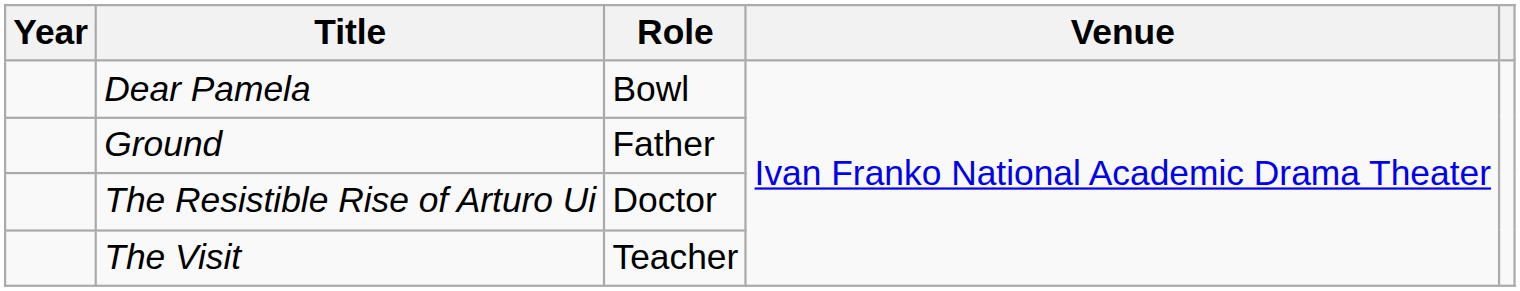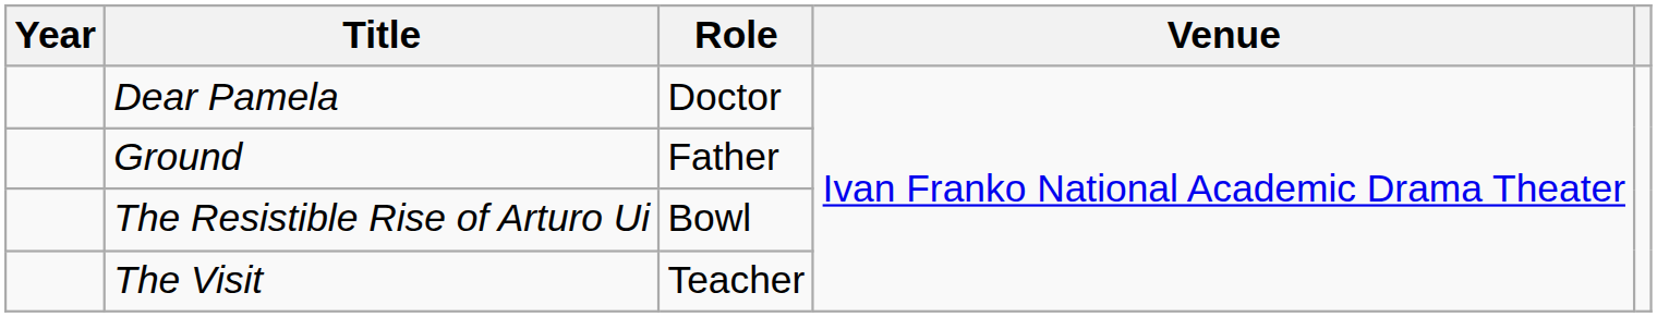 <table class="wikitable sortable plainrowheaders">
 <tr>
 <th>Year</th>
 <th>Title</th>
 <th>Role</th>
 <th>Venue</th>
 <th></th>
 </tr>
 <tr>
 <td></td>
 <td><em>Dear Pamela</em></td>
-<td>Bowl</td>
+<td>Doctor</td>
 <td rowspan="4"><a href='#'>Ivan Franko National Academic Drama Theater</a></td>
 <td rowspan="4"></td>
 </tr>
 <tr>
 <td></td>
 <td><em>Ground</em></td>
 <td>Father</td>
 </tr>
 <tr>
 <td></td>
 <td><em>The Resistible Rise of Arturo Ui</em></td>
-<td>Doctor</td>
+<td>Bowl</td>
 </tr>
 <tr>
 <td></td>
 <td><em>The Visit</em></td>
 <td>Teacher</td>
 </tr>
 </table>
